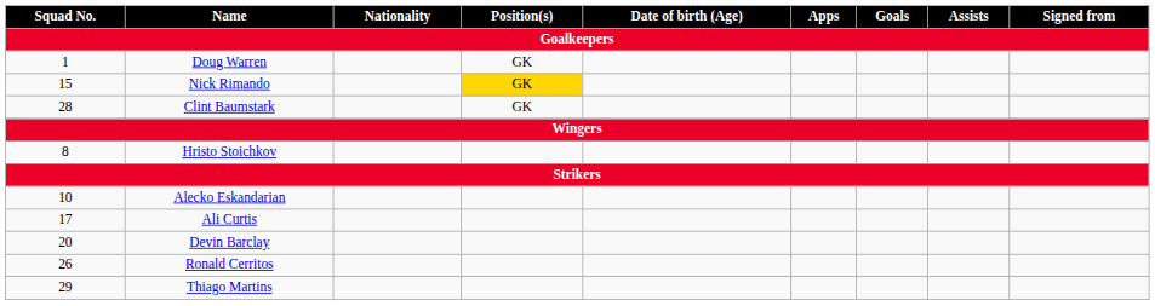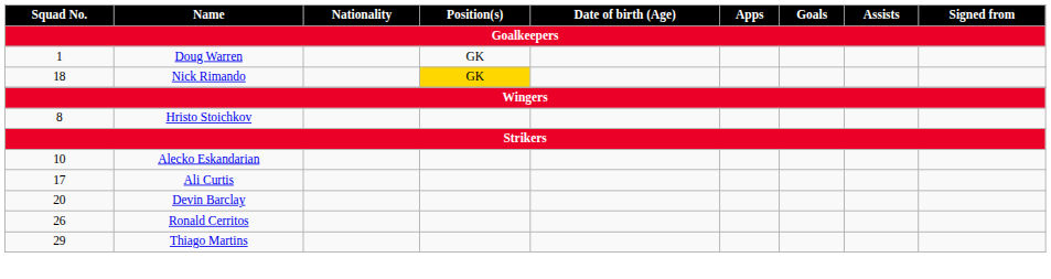 <table class="wikitable" style="text-align:center; font-size:86%; width:90%;">
 <tr>
 <th style="background:#000000; color:white; text-align:center;">Squad No.</th>
 <th style="background:#000000; color:white; text-align:center;">Name</th>
 <th style="background:#000000; color:white; text-align:center;">Nationality</th>
 <th style="background:#000000; color:white; text-align:center;">Position(s)</th>
 <th style="background:#000000; color:white; text-align:center;">Date of birth (Age)</th>
 <th style="background:#000000; color:white; text-align:center;">Apps</th>
 <th style="background:#000000; color:white; text-align:center;">Goals</th>
 <th style="background:#000000; color:white; text-align:center;">Assists</th>
 <th style="background:#000000; color:white; text-align:center;">Signed from</th>
 </tr>
 <tr>
 <th colspan="9" style="background:#EB0027; color:white; text-align:center"><strong>Goalkeepers</strong></th>
 </tr>
 <tr>
 <td>1</td>
 <td><a href='#'>Doug Warren</a></td>
 <td></td>
 <td>GK</td>
 <td></td>
 <td></td>
 <td></td>
 <td></td>
 <td align="left"></td>
 </tr>
 <tr>
-<td>15</td>
+<td>18</td>
 <td><a href='#'>Nick Rimando</a></td>
 <td></td>
 <td style="background: gold;">GK</td>
-<td></td>
-<td></td>
-<td></td>
-<td></td>
-<td align="left"></td>
-</tr>
-<tr>
-<td>28</td>
-<td><a href='#'>Clint Baumstark</a></td>
-<td></td>
-<td>GK</td>
 <td></td>
 <td></td>
 <td></td>
 <td></td>
 <td align="left"></td>
 </tr>
 <tr>
 </tr>
 <tr>
 <th colspan="9" style="background:#EB0027; color:white; text-align:center"><strong>Wingers</strong></th>
 </tr>
 <tr>
 <td>8</td>
 <td><a href='#'>Hristo Stoichkov</a></td>
 <td></td>
 <td></td>
 <td></td>
 <td></td>
 <td></td>
 <td></td>
 <td align="left"></td>
 </tr>
 <tr>
 <th colspan="9" style="background:#EB0027; color:white; text-align:center"><strong>Strikers</strong></th>
 </tr>
 <tr>
 <td>10</td>
 <td><a href='#'>Alecko Eskandarian</a></td>
 <td></td>
 <td></td>
 <td></td>
 <td></td>
 <td></td>
 <td></td>
 <td align="left"></td>
 </tr>
 <tr>
 <td>17</td>
 <td><a href='#'>Ali Curtis</a></td>
 <td></td>
 <td></td>
 <td></td>
 <td></td>
 <td></td>
 <td></td>
 <td align="left"></td>
 </tr>
 <tr>
 <td>20</td>
 <td><a href='#'>Devin Barclay</a></td>
 <td></td>
 <td></td>
 <td></td>
 <td></td>
 <td></td>
 <td></td>
 <td align="left"></td>
 </tr>
 <tr>
 <td>26</td>
 <td><a href='#'>Ronald Cerritos</a></td>
 <td></td>
 <td></td>
 <td></td>
 <td></td>
 <td></td>
 <td></td>
 <td align="left"><br></td>
 </tr>
 <tr>
 <td>29</td>
 <td><a href='#'>Thiago Martins</a></td>
 <td></td>
 <td></td>
 <td></td>
 <td></td>
 <td></td>
 <td></td>
 <td align="left"></td>
 </tr>
 </table>
